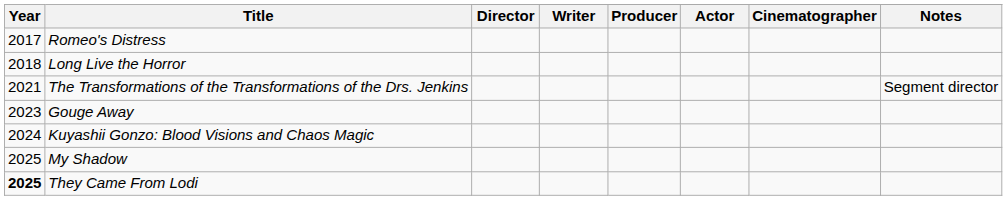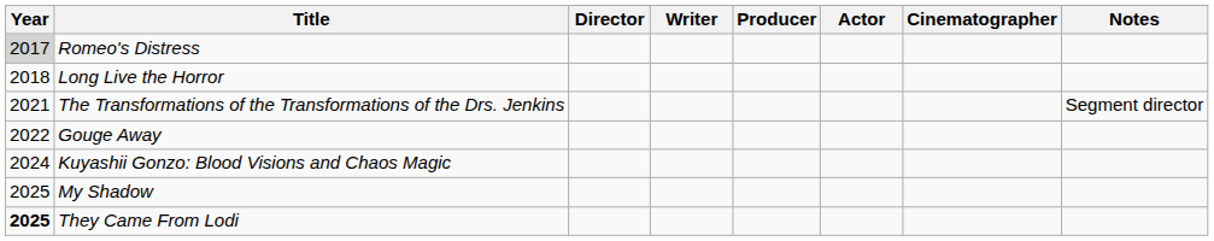 <table class="wikitable plainrowheaders">
 <tr>
 <th rowspan="2" style="width:33px;">Year</th>
 <th rowspan="2">Title</th>
 </tr>
 <tr>
 <th width=65>Director</th>
 <th width=65>Writer</th>
 <th width=65>Producer</th>
 <th width=65>Actor</th>
 <th width=65>Cinematographer</th>
 <th>Notes</th>
 </tr>
 <tr>
-<td>2017</td>
+<td style="background: lightgrey;">2017</td>
 <td style="text-align:left;"><em>Romeo's Distress</em></td>
 <td></td>
 <td></td>
 <td></td>
 <td></td>
 <td></td>
 <td></td>
 </tr>
 <tr>
 <td>2018</td>
 <td style="text-align:left;"><em>Long Live the Horror</em></td>
 <td></td>
 <td></td>
 <td></td>
 <td></td>
 <td></td>
 <td></td>
 </tr>
 <tr>
 <td>2021</td>
 <td style="text-align:left;"><em>The Transformations of the Transformations of the Drs. Jenkins</em></td>
 <td></td>
 <td></td>
 <td></td>
 <td></td>
 <td></td>
 <td>Segment director</td>
 </tr>
 <tr>
-<td>2023</td>
+<td>2022</td>
 <td style="text-align:left;"><em>Gouge Away</em></td>
 <td></td>
 <td></td>
 <td></td>
 <td></td>
 <td></td>
 <td></td>
 </tr>
 <tr>
 <td>2024</td>
 <td style="text-align:left;"><em>Kuyashii Gonzo: Blood Visions and Chaos Magic</em></td>
 <td></td>
 <td></td>
 <td></td>
 <td></td>
 <td></td>
 <td></td>
 </tr>
 <tr>
 <td>2025</td>
 <td style="text-align:left;"><em>My Shadow</em></td>
 <td></td>
 <td></td>
 <td></td>
 <td></td>
 <td></td>
 <td></td>
 </tr>
 <tr>
 <td><strong>2025</strong></td>
 <td style="text-align:left;"><em>They Came From Lodi</em></td>
 <td></td>
 <td></td>
 <td></td>
 <td></td>
 <td></td>
 <td></td>
 </tr>
 </table>
